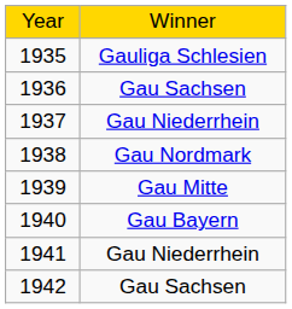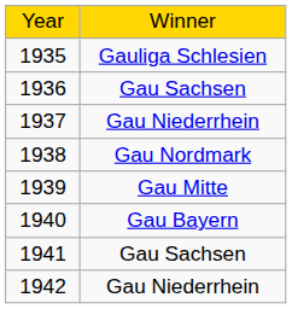 <table class="wikitable">
 <tr align="center" bgcolor="#FFD700">
 <td width="50">Year</td>
 <td width="150">Winner</td>
 </tr>
 <tr align="center">
 <td>1935</td>
 <td><a href='#'>Gauliga Schlesien</a></td>
 </tr>
 <tr align="center">
 <td>1936</td>
 <td><a href='#'>Gau Sachsen</a></td>
 </tr>
 <tr align="center">
 <td>1937</td>
 <td><a href='#'>Gau Niederrhein</a></td>
 </tr>
 <tr align="center">
 <td>1938</td>
 <td><a href='#'>Gau Nordmark</a></td>
 </tr>
 <tr align="center">
 <td>1939</td>
 <td><a href='#'>Gau Mitte</a></td>
 </tr>
 <tr align="center">
 <td>1940</td>
 <td><a href='#'>Gau Bayern</a></td>
 </tr>
 <tr align="center">
 <td>1941</td>
-<td>Gau Niederrhein</td>
+<td>Gau Sachsen</td>
 </tr>
 <tr align="center">
 <td>1942</td>
-<td>Gau Sachsen</td>
+<td>Gau Niederrhein</td>
 </tr>
 </table>
